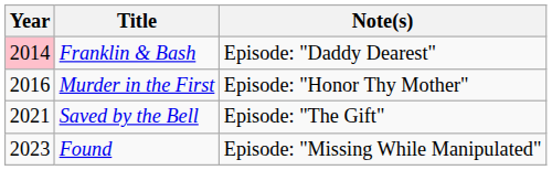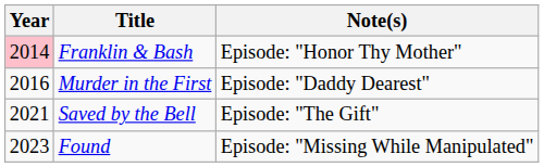 <table class="wikitable">
 <tr>
 <th>Year</th>
 <th>Title</th>
 <th>Note(s)</th>
 </tr>
 <tr>
 <td style="background: pink;">2014</td>
 <td><em><a href='#'>Franklin & Bash</a></em></td>
-<td>Episode: "Daddy Dearest"</td>
+<td>Episode: "Honor Thy Mother"</td>
 </tr>
 <tr>
 <td>2016</td>
 <td><em><a href='#'>Murder in the First</a></em></td>
-<td>Episode: "Honor Thy Mother"</td>
+<td>Episode: "Daddy Dearest"</td>
 </tr>
 <tr>
 <td>2021</td>
 <td><em><a href='#'>Saved by the Bell</a></em></td>
 <td>Episode: "The Gift"</td>
 </tr>
 <tr>
 <td>2023</td>
 <td><em><a href='#'>Found</a></em></td>
 <td>Episode: "Missing While Manipulated"</td>
 </tr>
 </table>
